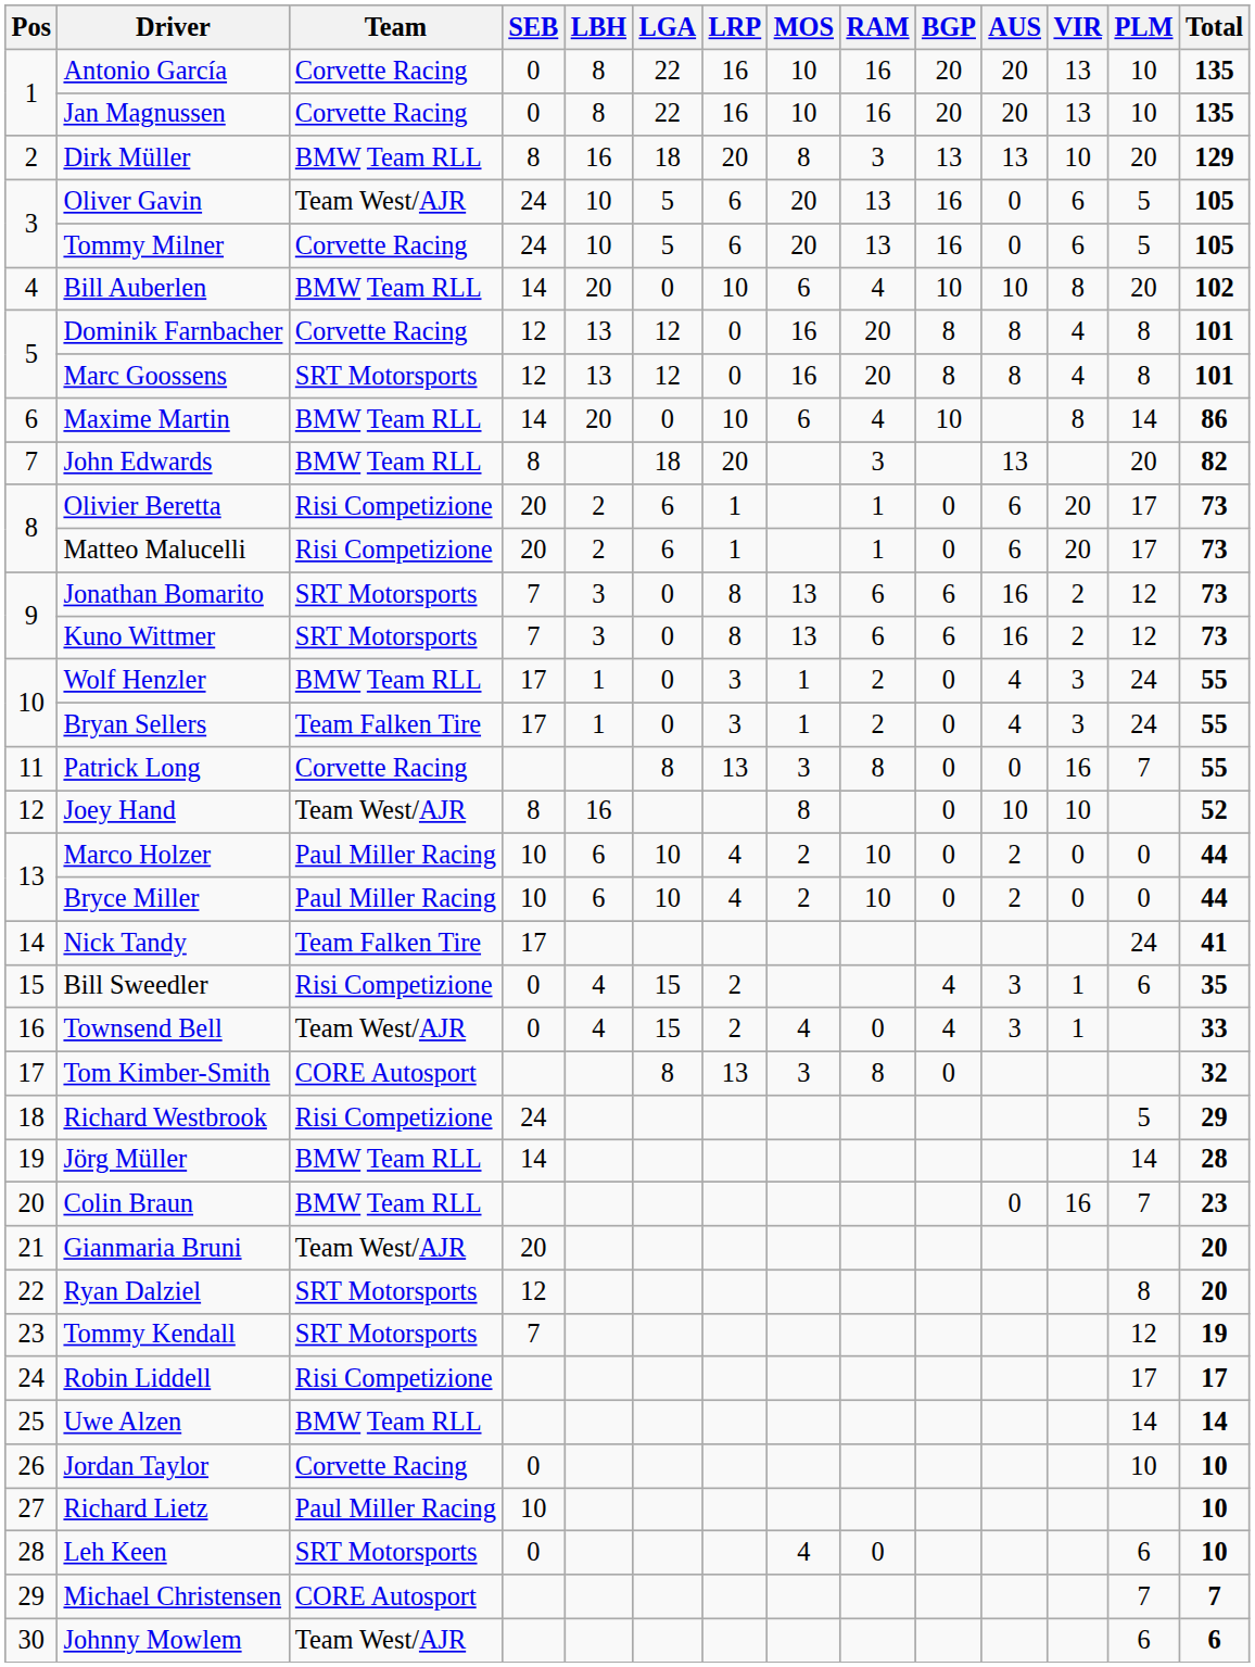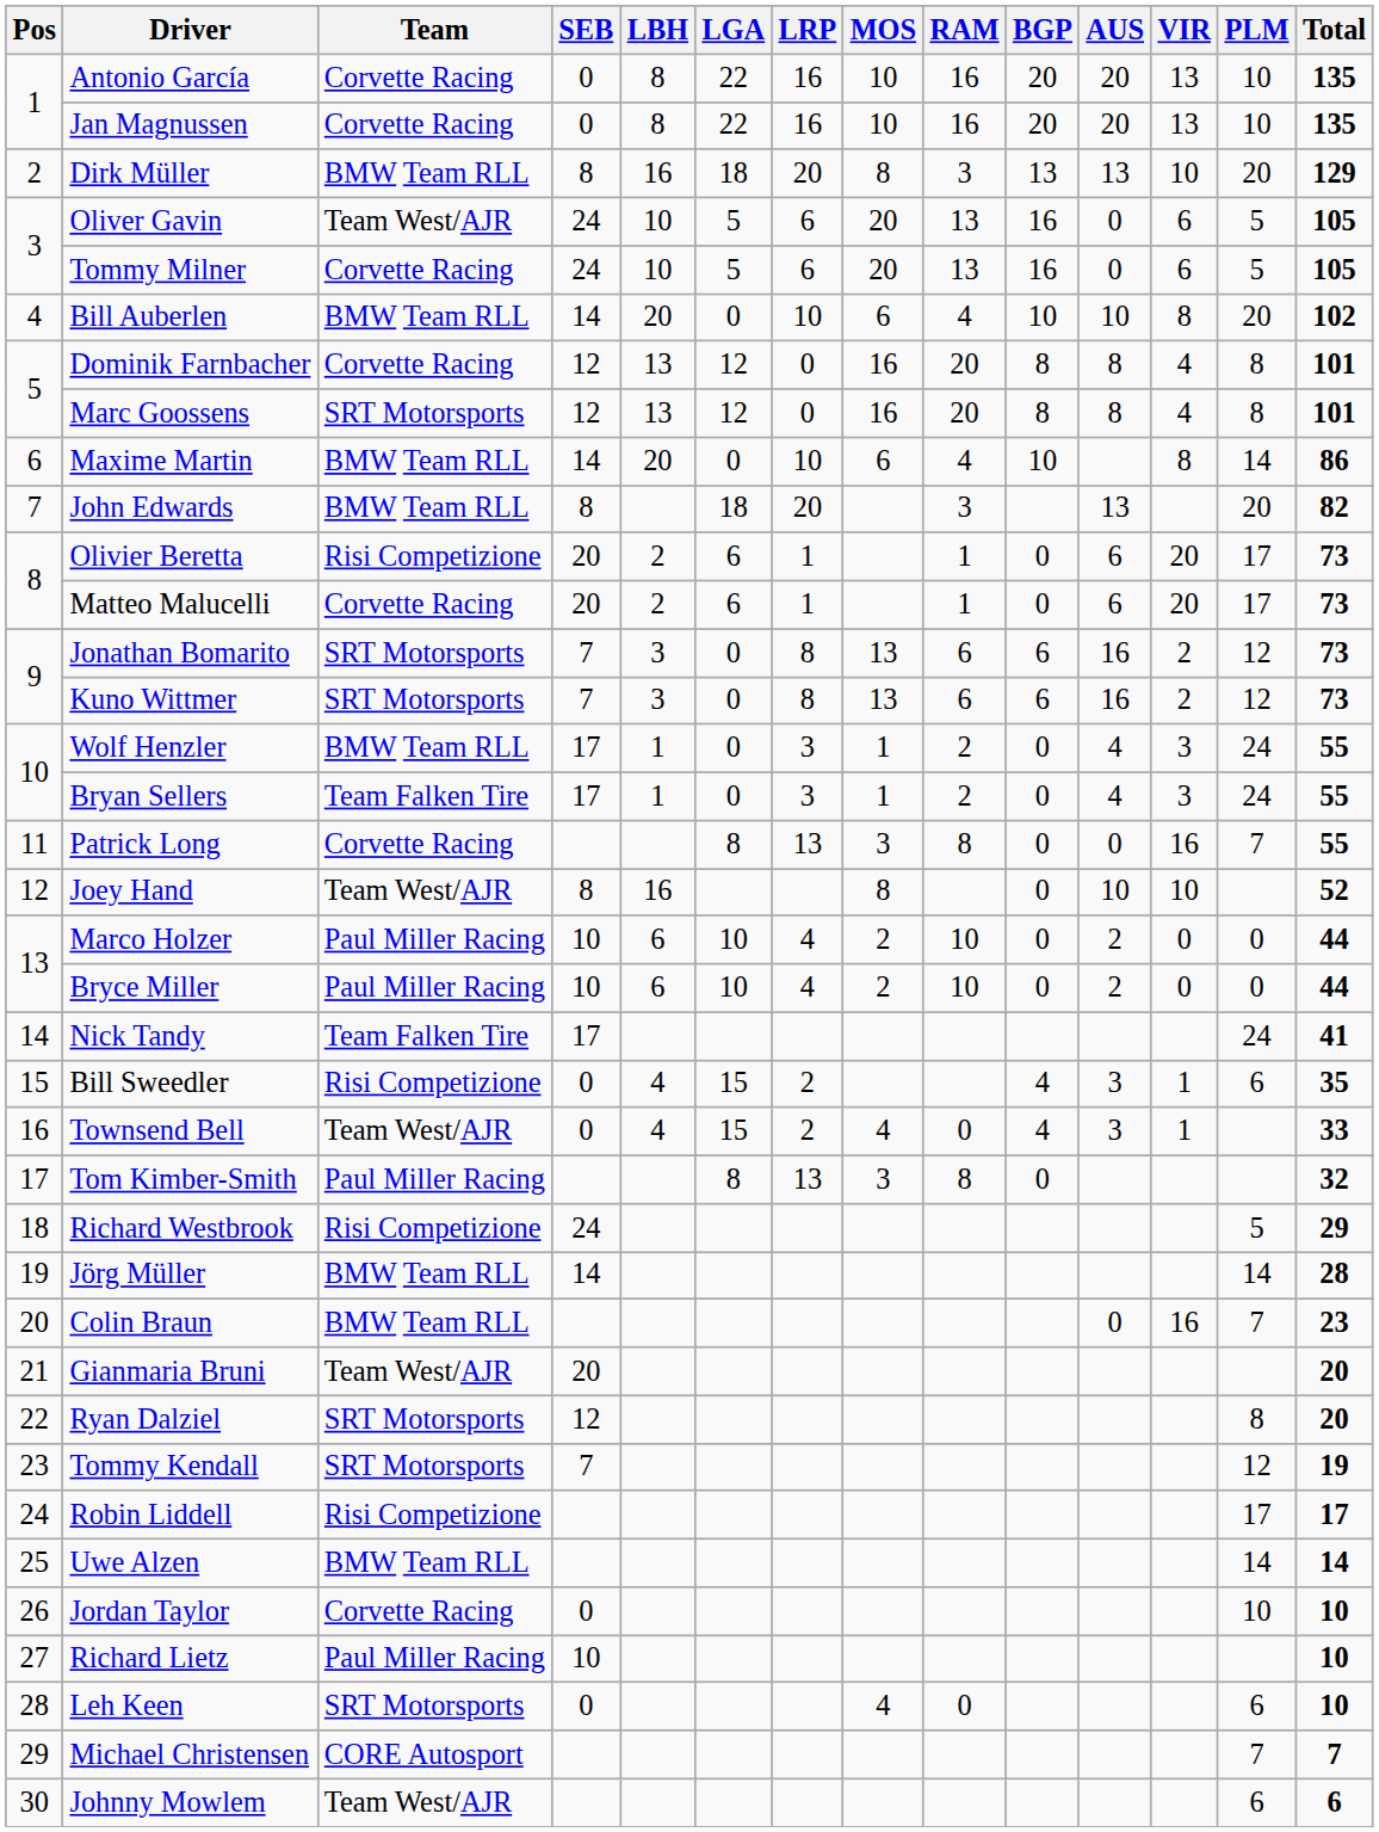 <table class="wikitable" style="font-size: 90%; text-align:center;">
 <tr>
 <th>Pos</th>
 <th>Driver</th>
 <th>Team</th>
 <th><a href='#'>SEB</a></th>
 <th><a href='#'>LBH</a></th>
 <th><a href='#'>LGA</a></th>
 <th><a href='#'>LRP</a></th>
 <th><a href='#'>MOS</a></th>
 <th><a href='#'>RAM</a></th>
 <th><a href='#'>BGP</a></th>
 <th><a href='#'>AUS</a></th>
 <th><a href='#'>VIR</a></th>
 <th><a href='#'>PLM</a></th>
 <th>Total</th>
 </tr>
 <tr>
 <td rowspan=2>1</td>
 <td align=left> <a href='#'>Antonio García</a></td>
 <td align=left> <a href='#'>Corvette Racing</a></td>
 <td>0</td>
 <td>8</td>
 <td>22</td>
 <td>16</td>
 <td>10</td>
 <td>16</td>
 <td>20</td>
 <td>20</td>
 <td>13</td>
 <td>10</td>
 <td><strong>135</strong></td>
 </tr>
 <tr>
 <td align=left> <a href='#'>Jan Magnussen</a></td>
 <td align=left> <a href='#'>Corvette Racing</a></td>
 <td>0</td>
 <td>8</td>
 <td>22</td>
 <td>16</td>
 <td>10</td>
 <td>16</td>
 <td>20</td>
 <td>20</td>
 <td>13</td>
 <td>10</td>
 <td><strong>135</strong></td>
 </tr>
 <tr>
 <td>2</td>
 <td align=left> <a href='#'>Dirk Müller</a></td>
 <td align=left> <a href='#'>BMW</a> <a href='#'>Team RLL</a></td>
 <td>8</td>
 <td>16</td>
 <td>18</td>
 <td>20</td>
 <td>8</td>
 <td>3</td>
 <td>13</td>
 <td>13</td>
 <td>10</td>
 <td>20</td>
 <td><strong>129</strong></td>
 </tr>
 <tr>
 <td rowspan=2>3</td>
 <td align=left> <a href='#'>Oliver Gavin</a></td>
 <td align=left> Team West/<a href='#'>AJR</a></td>
 <td>24</td>
 <td>10</td>
 <td>5</td>
 <td>6</td>
 <td>20</td>
 <td>13</td>
 <td>16</td>
 <td>0</td>
 <td>6</td>
 <td>5</td>
 <td><strong>105</strong></td>
 </tr>
 <tr>
 <td align=left> <a href='#'>Tommy Milner</a></td>
 <td align=left> <a href='#'>Corvette Racing</a></td>
 <td>24</td>
 <td>10</td>
 <td>5</td>
 <td>6</td>
 <td>20</td>
 <td>13</td>
 <td>16</td>
 <td>0</td>
 <td>6</td>
 <td>5</td>
 <td><strong>105</strong></td>
 </tr>
 <tr>
 <td>4</td>
 <td align=left> <a href='#'>Bill Auberlen</a></td>
 <td align=left> <a href='#'>BMW</a> <a href='#'>Team RLL</a></td>
 <td>14</td>
 <td>20</td>
 <td>0</td>
 <td>10</td>
 <td>6</td>
 <td>4</td>
 <td>10</td>
 <td>10</td>
 <td>8</td>
 <td>20</td>
 <td><strong>102</strong></td>
 </tr>
 <tr>
 <td rowspan=2>5</td>
 <td align=left> <a href='#'>Dominik Farnbacher</a></td>
 <td align=left> <a href='#'>Corvette Racing</a></td>
 <td>12</td>
 <td>13</td>
 <td>12</td>
 <td>0</td>
 <td>16</td>
 <td>20</td>
 <td>8</td>
 <td>8</td>
 <td>4</td>
 <td>8</td>
 <td><strong>101</strong></td>
 </tr>
 <tr>
 <td align=left> <a href='#'>Marc Goossens</a></td>
 <td align=left> <a href='#'>SRT Motorsports</a></td>
 <td>12</td>
 <td>13</td>
 <td>12</td>
 <td>0</td>
 <td>16</td>
 <td>20</td>
 <td>8</td>
 <td>8</td>
 <td>4</td>
 <td>8</td>
 <td><strong>101</strong></td>
 </tr>
 <tr>
 <td>6</td>
 <td align=left> <a href='#'>Maxime Martin</a></td>
 <td align=left> <a href='#'>BMW</a> <a href='#'>Team RLL</a></td>
 <td>14</td>
 <td>20</td>
 <td>0</td>
 <td>10</td>
 <td>6</td>
 <td>4</td>
 <td>10</td>
 <td></td>
 <td>8</td>
 <td>14</td>
 <td><strong>86</strong></td>
 </tr>
 <tr>
 <td>7</td>
 <td align=left> <a href='#'>John Edwards</a></td>
 <td align=left> <a href='#'>BMW</a> <a href='#'>Team RLL</a></td>
 <td>8</td>
 <td></td>
 <td>18</td>
 <td>20</td>
 <td></td>
 <td>3</td>
 <td></td>
 <td>13</td>
 <td></td>
 <td>20</td>
 <td><strong>82</strong></td>
 </tr>
 <tr>
 <td rowspan=2>8</td>
 <td align=left> <a href='#'>Olivier Beretta</a></td>
 <td align=left> <a href='#'>Risi Competizione</a></td>
 <td>20</td>
 <td>2</td>
 <td>6</td>
 <td>1</td>
 <td></td>
 <td>1</td>
 <td>0</td>
 <td>6</td>
 <td>20</td>
 <td>17</td>
 <td><strong>73</strong></td>
 </tr>
 <tr>
 <td align=left> Matteo Malucelli</td>
-<td align=left> <a href='#'>Risi Competizione</a></td>
+<td align=left> <a href='#'>Corvette Racing</a></td>
 <td>20</td>
 <td>2</td>
 <td>6</td>
 <td>1</td>
 <td></td>
 <td>1</td>
 <td>0</td>
 <td>6</td>
 <td>20</td>
 <td>17</td>
 <td><strong>73</strong></td>
 </tr>
 <tr>
 <td rowspan=2>9</td>
 <td align=left> <a href='#'>Jonathan Bomarito</a></td>
 <td align=left> <a href='#'>SRT Motorsports</a></td>
 <td>7</td>
 <td>3</td>
 <td>0</td>
 <td>8</td>
 <td>13</td>
 <td>6</td>
 <td>6</td>
 <td>16</td>
 <td>2</td>
 <td>12</td>
 <td><strong>73</strong></td>
 </tr>
 <tr>
 <td align=left> <a href='#'>Kuno Wittmer</a></td>
 <td align=left> <a href='#'>SRT Motorsports</a></td>
 <td>7</td>
 <td>3</td>
 <td>0</td>
 <td>8</td>
 <td>13</td>
 <td>6</td>
 <td>6</td>
 <td>16</td>
 <td>2</td>
 <td>12</td>
 <td><strong>73</strong></td>
 </tr>
 <tr>
 <td rowspan=2>10</td>
 <td align=left> <a href='#'>Wolf Henzler</a></td>
 <td align=left> <a href='#'>BMW</a> <a href='#'>Team RLL</a></td>
 <td>17</td>
 <td>1</td>
 <td>0</td>
 <td>3</td>
 <td>1</td>
 <td>2</td>
 <td>0</td>
 <td>4</td>
 <td>3</td>
 <td>24</td>
 <td><strong>55</strong></td>
 </tr>
 <tr>
 <td align=left> <a href='#'>Bryan Sellers</a></td>
 <td align=left> <a href='#'>Team Falken Tire</a></td>
 <td>17</td>
 <td>1</td>
 <td>0</td>
 <td>3</td>
 <td>1</td>
 <td>2</td>
 <td>0</td>
 <td>4</td>
 <td>3</td>
 <td>24</td>
 <td><strong>55</strong></td>
 </tr>
 <tr>
 <td>11</td>
 <td align=left> <a href='#'>Patrick Long</a></td>
 <td align=left> <a href='#'>Corvette Racing</a></td>
 <td></td>
 <td></td>
 <td>8</td>
 <td>13</td>
 <td>3</td>
 <td>8</td>
 <td>0</td>
 <td>0</td>
 <td>16</td>
 <td>7</td>
 <td><strong>55</strong></td>
 </tr>
 <tr>
 <td>12</td>
 <td align=left> <a href='#'>Joey Hand</a></td>
 <td align=left> Team West/<a href='#'>AJR</a></td>
 <td>8</td>
 <td>16</td>
 <td></td>
 <td></td>
 <td>8</td>
 <td></td>
 <td>0</td>
 <td>10</td>
 <td>10</td>
 <td></td>
 <td><strong>52</strong></td>
 </tr>
 <tr>
 <td rowspan=2>13</td>
 <td align=left> <a href='#'>Marco Holzer</a></td>
 <td align=left> <a href='#'>Paul Miller Racing</a></td>
 <td>10</td>
 <td>6</td>
 <td>10</td>
 <td>4</td>
 <td>2</td>
 <td>10</td>
 <td>0</td>
 <td>2</td>
 <td>0</td>
 <td>0</td>
 <td><strong>44</strong></td>
 </tr>
 <tr>
 <td align=left> <a href='#'>Bryce Miller</a></td>
 <td align=left> <a href='#'>Paul Miller Racing</a></td>
 <td>10</td>
 <td>6</td>
 <td>10</td>
 <td>4</td>
 <td>2</td>
 <td>10</td>
 <td>0</td>
 <td>2</td>
 <td>0</td>
 <td>0</td>
 <td><strong>44</strong></td>
 </tr>
 <tr>
 <td>14</td>
 <td align=left> <a href='#'>Nick Tandy</a></td>
 <td align=left> <a href='#'>Team Falken Tire</a></td>
 <td>17</td>
 <td></td>
 <td></td>
 <td></td>
 <td></td>
 <td></td>
 <td></td>
 <td></td>
 <td></td>
 <td>24</td>
 <td><strong>41</strong></td>
 </tr>
 <tr>
 <td>15</td>
 <td align=left> Bill Sweedler</td>
 <td align=left> <a href='#'>Risi Competizione</a></td>
 <td>0</td>
 <td>4</td>
 <td>15</td>
 <td>2</td>
 <td></td>
 <td></td>
 <td>4</td>
 <td>3</td>
 <td>1</td>
 <td>6</td>
 <td><strong>35</strong></td>
 </tr>
 <tr>
 <td>16</td>
 <td align=left> <a href='#'>Townsend Bell</a></td>
 <td align=left> Team West/<a href='#'>AJR</a></td>
 <td>0</td>
 <td>4</td>
 <td>15</td>
 <td>2</td>
 <td>4</td>
 <td>0</td>
 <td>4</td>
 <td>3</td>
 <td>1</td>
 <td></td>
 <td><strong>33</strong></td>
 </tr>
 <tr>
 <td>17</td>
 <td align=left> <a href='#'>Tom Kimber-Smith</a></td>
-<td align=left> <a href='#'>CORE Autosport</a></td>
+<td align=left> <a href='#'>Paul Miller Racing</a></td>
 <td></td>
 <td></td>
 <td>8</td>
 <td>13</td>
 <td>3</td>
 <td>8</td>
 <td>0</td>
 <td></td>
 <td></td>
 <td></td>
 <td><strong>32</strong></td>
 </tr>
 <tr>
 <td>18</td>
 <td align=left> <a href='#'>Richard Westbrook</a></td>
 <td align=left> <a href='#'>Risi Competizione</a></td>
 <td>24</td>
 <td></td>
 <td></td>
 <td></td>
 <td></td>
 <td></td>
 <td></td>
 <td></td>
 <td></td>
 <td>5</td>
 <td><strong>29</strong></td>
 </tr>
 <tr>
 <td>19</td>
 <td align=left> <a href='#'>Jörg Müller</a></td>
 <td align=left> <a href='#'>BMW</a> <a href='#'>Team RLL</a></td>
 <td>14</td>
 <td></td>
 <td></td>
 <td></td>
 <td></td>
 <td></td>
 <td></td>
 <td></td>
 <td></td>
 <td>14</td>
 <td><strong>28</strong></td>
 </tr>
 <tr>
 <td>20</td>
 <td align=left> <a href='#'>Colin Braun</a></td>
 <td align=left> <a href='#'>BMW</a> <a href='#'>Team RLL</a></td>
 <td></td>
 <td></td>
 <td></td>
 <td></td>
 <td></td>
 <td></td>
 <td></td>
 <td>0</td>
 <td>16</td>
 <td>7</td>
 <td><strong>23</strong></td>
 </tr>
 <tr>
 <td>21</td>
 <td align=left> <a href='#'>Gianmaria Bruni</a></td>
 <td align=left> Team West/<a href='#'>AJR</a></td>
 <td>20</td>
 <td></td>
 <td></td>
 <td></td>
 <td></td>
 <td></td>
 <td></td>
 <td></td>
 <td></td>
 <td></td>
 <td><strong>20</strong></td>
 </tr>
 <tr>
 <td>22</td>
 <td align=left> <a href='#'>Ryan Dalziel</a></td>
 <td align=left> <a href='#'>SRT Motorsports</a></td>
 <td>12</td>
 <td></td>
 <td></td>
 <td></td>
 <td></td>
 <td></td>
 <td></td>
 <td></td>
 <td></td>
 <td>8</td>
 <td><strong>20</strong></td>
 </tr>
 <tr>
 <td>23</td>
 <td align=left> <a href='#'>Tommy Kendall</a></td>
 <td align=left> <a href='#'>SRT Motorsports</a></td>
 <td>7</td>
 <td></td>
 <td></td>
 <td></td>
 <td></td>
 <td></td>
 <td></td>
 <td></td>
 <td></td>
 <td>12</td>
 <td><strong>19</strong></td>
 </tr>
 <tr>
 <td>24</td>
 <td align=left> <a href='#'>Robin Liddell</a></td>
 <td align=left> <a href='#'>Risi Competizione</a></td>
 <td></td>
 <td></td>
 <td></td>
 <td></td>
 <td></td>
 <td></td>
 <td></td>
 <td></td>
 <td></td>
 <td>17</td>
 <td><strong>17</strong></td>
 </tr>
 <tr>
 <td>25</td>
 <td align=left> <a href='#'>Uwe Alzen</a></td>
 <td align=left> <a href='#'>BMW</a> <a href='#'>Team RLL</a></td>
 <td></td>
 <td></td>
 <td></td>
 <td></td>
 <td></td>
 <td></td>
 <td></td>
 <td></td>
 <td></td>
 <td>14</td>
 <td><strong>14</strong></td>
 </tr>
 <tr>
 <td>26</td>
 <td align=left> <a href='#'>Jordan Taylor</a></td>
 <td align=left> <a href='#'>Corvette Racing</a></td>
 <td>0</td>
 <td></td>
 <td></td>
 <td></td>
 <td></td>
 <td></td>
 <td></td>
 <td></td>
 <td></td>
 <td>10</td>
 <td><strong>10</strong></td>
 </tr>
 <tr>
 <td>27</td>
 <td align=left> <a href='#'>Richard Lietz</a></td>
 <td align=left> <a href='#'>Paul Miller Racing</a></td>
 <td>10</td>
 <td></td>
 <td></td>
 <td></td>
 <td></td>
 <td></td>
 <td></td>
 <td></td>
 <td></td>
 <td></td>
 <td><strong>10</strong></td>
 </tr>
 <tr>
 <td>28</td>
 <td align=left> <a href='#'>Leh Keen</a></td>
 <td align=left> <a href='#'>SRT Motorsports</a></td>
 <td>0</td>
 <td></td>
 <td></td>
 <td></td>
 <td>4</td>
 <td>0</td>
 <td></td>
 <td></td>
 <td></td>
 <td>6</td>
 <td><strong>10</strong></td>
 </tr>
 <tr>
 <td>29</td>
 <td align=left> <a href='#'>Michael Christensen</a></td>
 <td align=left> <a href='#'>CORE Autosport</a></td>
 <td></td>
 <td></td>
 <td></td>
 <td></td>
 <td></td>
 <td></td>
 <td></td>
 <td></td>
 <td></td>
 <td>7</td>
 <td><strong>7</strong></td>
 </tr>
 <tr>
 <td>30</td>
 <td align=left> <a href='#'>Johnny Mowlem</a></td>
 <td align=left> Team West/<a href='#'>AJR</a></td>
 <td></td>
 <td></td>
 <td></td>
 <td></td>
 <td></td>
 <td></td>
 <td></td>
 <td></td>
 <td></td>
 <td>6</td>
 <td><strong>6</strong></td>
 </tr>
 <tr>
 </tr>
 </table>
